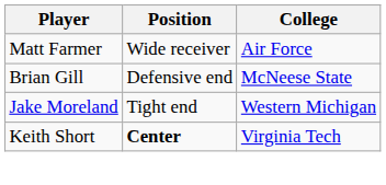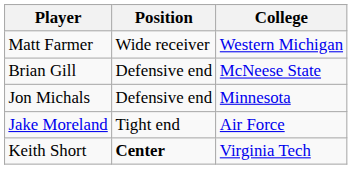 <table class="wikitable">
 <tr>
 <th>Player</th>
 <th>Position</th>
 <th>College</th>
 </tr>
 <tr>
 <td>Matt Farmer</td>
 <td>Wide receiver</td>
-<td><a href='#'>Air Force</a></td>
+<td><a href='#'>Western Michigan</a></td>
 </tr>
 <tr>
 <td>Brian Gill</td>
 <td>Defensive end</td>
 <td><a href='#'>McNeese State</a></td>
 </tr>
 <tr>
+<td>Jon Michals</td>
+<td>Defensive end</td>
+<td><a href='#'>Minnesota</a></td>
+</tr>
+<tr>
 <td><a href='#'>Jake Moreland</a></td>
 <td>Tight end</td>
-<td><a href='#'>Western Michigan</a></td>
+<td><a href='#'>Air Force</a></td>
 </tr>
 <tr>
 <td>Keith Short</td>
 <td><strong>Center</strong></td>
 <td><a href='#'>Virginia Tech</a></td>
 </tr>
 </table>
